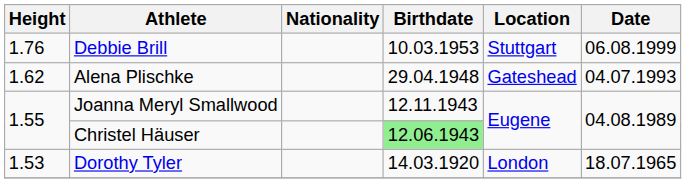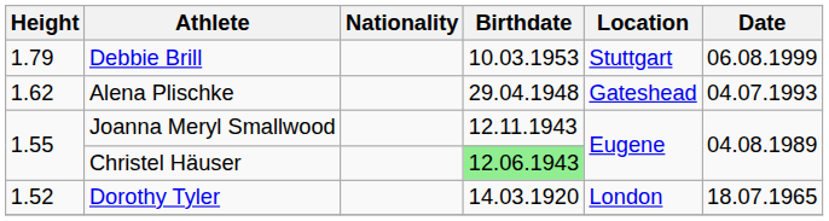 <table class="wikitable">
 <tr>
 <th>Height</th>
 <th>Athlete</th>
 <th>Nationality</th>
 <th>Birthdate</th>
 <th>Location</th>
 <th>Date</th>
 </tr>
 <tr>
-<td>1.76</td>
+<td>1.79</td>
 <td><a href='#'>Debbie Brill</a></td>
 <td></td>
 <td>10.03.1953</td>
 <td><a href='#'>Stuttgart</a></td>
 <td>06.08.1999</td>
 </tr>
 <tr>
 <td>1.62</td>
 <td>Alena Plischke</td>
 <td></td>
 <td>29.04.1948</td>
 <td><a href='#'>Gateshead</a></td>
 <td>04.07.1993</td>
 </tr>
 <tr>
 <td rowspan=2>1.55</td>
 <td>Joanna Meryl Smallwood</td>
 <td></td>
 <td>12.11.1943</td>
 <td rowspan=2><a href='#'>Eugene</a></td>
 <td rowspan=2>04.08.1989</td>
 </tr>
 <tr>
 <td>Christel Häuser</td>
 <td></td>
 <td style="background: lightgreen;">12.06.1943</td>
 </tr>
 <tr>
-<td>1.53</td>
+<td>1.52</td>
 <td><a href='#'>Dorothy Tyler</a></td>
 <td></td>
 <td>14.03.1920</td>
 <td><a href='#'>London</a></td>
 <td>18.07.1965</td>
 </tr>
 <tr>
 </tr>
 </table>
